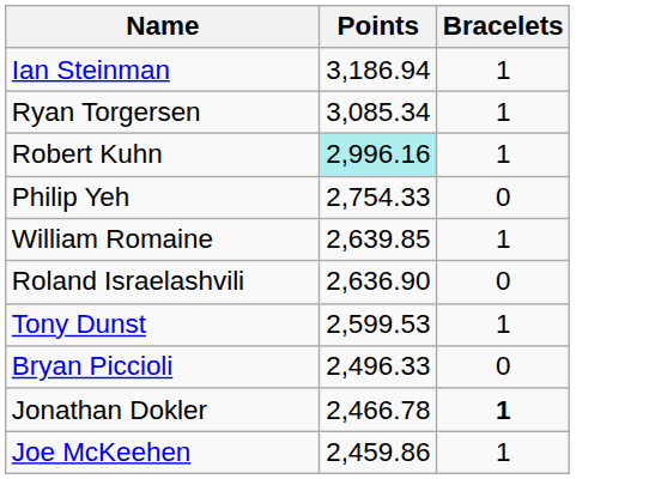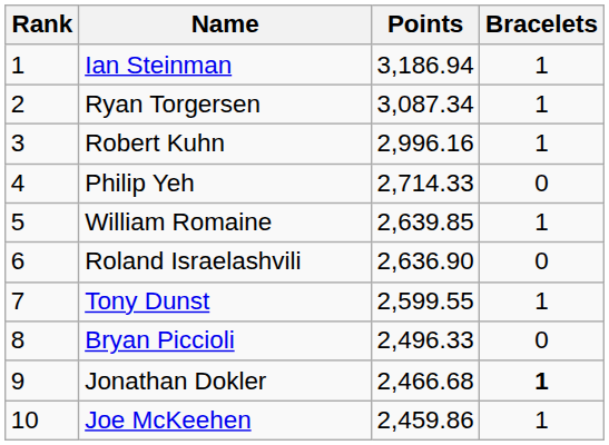 <table class="wikitable">
 <tr>
+<th style="width:40px;">Rank</th>
 <th style="width:180px;">Name</th>
 <th style="width:50px;">Points</th>
 <th style="width:50px;">Bracelets</th>
 </tr>
 <tr>
+<td>1</td>
 <td> <a href='#'>Ian Steinman</a></td>
 <td>3,186.94</td>
 <td align=center>1</td>
 </tr>
 <tr>
+<td>2</td>
 <td> Ryan Torgersen</td>
-<td>3,085.34</td>
+<td>3,087.34</td>
 <td align=center>1</td>
 </tr>
 <tr>
+<td>3</td>
 <td> Robert Kuhn</td>
-<td style="background: paleturquoise;">2,996.16</td>
+<td>2,996.16</td>
 <td align=center>1</td>
 </tr>
 <tr>
+<td>4</td>
 <td> Philip Yeh</td>
-<td>2,754.33</td>
+<td>2,714.33</td>
 <td align=center>0</td>
 </tr>
 <tr>
+<td>5</td>
 <td> William Romaine</td>
 <td>2,639.85</td>
 <td align=center>1</td>
 </tr>
 <tr>
+<td>6</td>
 <td> Roland Israelashvili</td>
 <td>2,636.90</td>
 <td align=center>0</td>
 </tr>
 <tr>
+<td>7</td>
 <td> <a href='#'>Tony Dunst</a></td>
-<td>2,599.53</td>
+<td>2,599.55</td>
 <td align=center>1</td>
 </tr>
 <tr>
+<td>8</td>
 <td> <a href='#'>Bryan Piccioli</a></td>
 <td>2,496.33</td>
 <td align=center>0</td>
 </tr>
 <tr>
+<td>9</td>
 <td> Jonathan Dokler</td>
-<td>2,466.78</td>
+<td>2,466.68</td>
 <td align=center><strong>1</strong></td>
 </tr>
 <tr>
+<td>10</td>
 <td> <a href='#'>Joe McKeehen</a></td>
 <td>2,459.86</td>
 <td align=center>1</td>
 </tr>
 </table>
